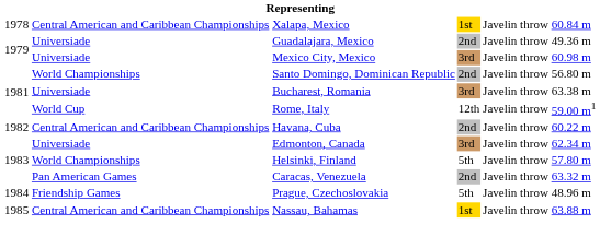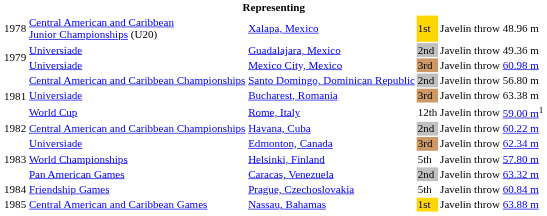 <table>
 <tr>
 <th colspan="6">Representing </th>
 </tr>
 <tr>
 <td>1978</td>
-<td><a href='#'>Central American and Caribbean Championships</a></td>
+<td><a href='#'>Central American and Caribbean<br>Junior Championships</a> (U20)</td>
 <td><a href='#'>Xalapa, Mexico</a></td>
 <td bgcolor=gold>1st</td>
 <td>Javelin throw</td>
-<td><a href='#'>60.84 m</a></td>
+<td>48.96 m</td>
 </tr>
 <tr>
 <td rowspan=2>1979</td>
 <td><a href='#'>Universiade</a></td>
 <td><a href='#'>Guadalajara, Mexico</a></td>
 <td bgcolor=silver>2nd</td>
 <td>Javelin throw</td>
 <td>49.36 m</td>
 </tr>
 <tr>
 <td><a href='#'>Universiade</a></td>
 <td><a href='#'>Mexico City, Mexico</a></td>
 <td bgcolor=cc9966>3rd</td>
 <td>Javelin throw</td>
 <td><a href='#'>60.98 m</a></td>
 </tr>
 <tr>
 <td rowspan=3>1981</td>
-<td><a href='#'>World Championships</a></td>
+<td><a href='#'>Central American and Caribbean Championships</a></td>
 <td><a href='#'>Santo Domingo, Dominican Republic</a></td>
 <td bgcolor=silver>2nd</td>
 <td>Javelin throw</td>
 <td>56.80 m</td>
 </tr>
 <tr>
 <td><a href='#'>Universiade</a></td>
 <td><a href='#'>Bucharest, Romania</a></td>
 <td bgcolor=cc9966>3rd</td>
 <td>Javelin throw</td>
 <td>63.38 m</td>
 </tr>
 <tr>
 <td><a href='#'>World Cup</a></td>
 <td><a href='#'>Rome, Italy</a></td>
 <td>12th</td>
 <td>Javelin throw</td>
 <td><a href='#'>59.00 m</a><sup>1</sup></td>
 </tr>
 <tr>
 <td>1982</td>
 <td><a href='#'>Central American and Caribbean Championships</a></td>
 <td><a href='#'>Havana, Cuba</a></td>
 <td bgcolor=silver>2nd</td>
 <td>Javelin throw</td>
 <td><a href='#'>60.22 m</a></td>
 </tr>
 <tr>
 <td rowspan=3>1983</td>
 <td><a href='#'>Universiade</a></td>
 <td><a href='#'>Edmonton, Canada</a></td>
 <td bgcolor=cc9966>3rd</td>
 <td>Javelin throw</td>
 <td><a href='#'>62.34 m</a></td>
 </tr>
 <tr>
 <td><a href='#'>World Championships</a></td>
 <td><a href='#'>Helsinki, Finland</a></td>
 <td>5th</td>
 <td>Javelin throw</td>
 <td><a href='#'>57.80 m</a></td>
 </tr>
 <tr>
 <td><a href='#'>Pan American Games</a></td>
 <td><a href='#'>Caracas, Venezuela</a></td>
 <td bgcolor=silver>2nd</td>
 <td>Javelin throw</td>
 <td><a href='#'>63.32 m</a></td>
 </tr>
 <tr>
 <td>1984</td>
 <td><a href='#'>Friendship Games</a></td>
 <td><a href='#'>Prague, Czechoslovakia</a></td>
 <td>5th</td>
 <td>Javelin throw</td>
-<td>48.96 m</td>
+<td><a href='#'>60.84 m</a></td>
 </tr>
 <tr>
 <td>1985</td>
-<td><a href='#'>Central American and Caribbean Championships</a></td>
+<td><a href='#'>Central American and Caribbean Games</a></td>
 <td><a href='#'>Nassau, Bahamas</a></td>
 <td bgcolor=gold>1st</td>
 <td>Javelin throw</td>
 <td><a href='#'>63.88 m</a></td>
 </tr>
 </table>
